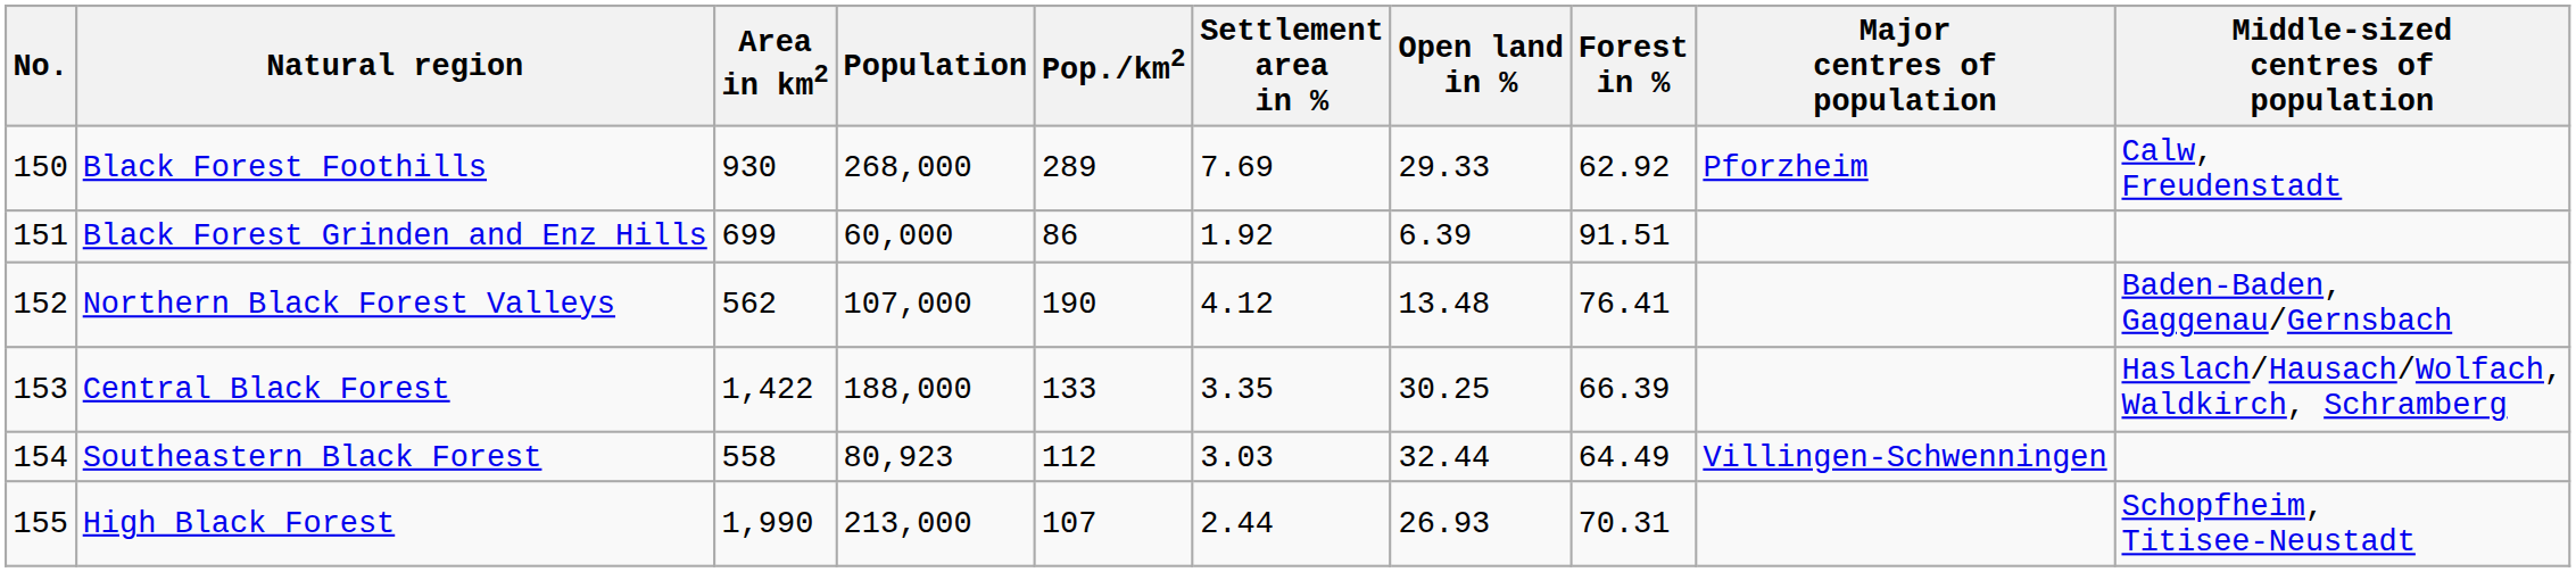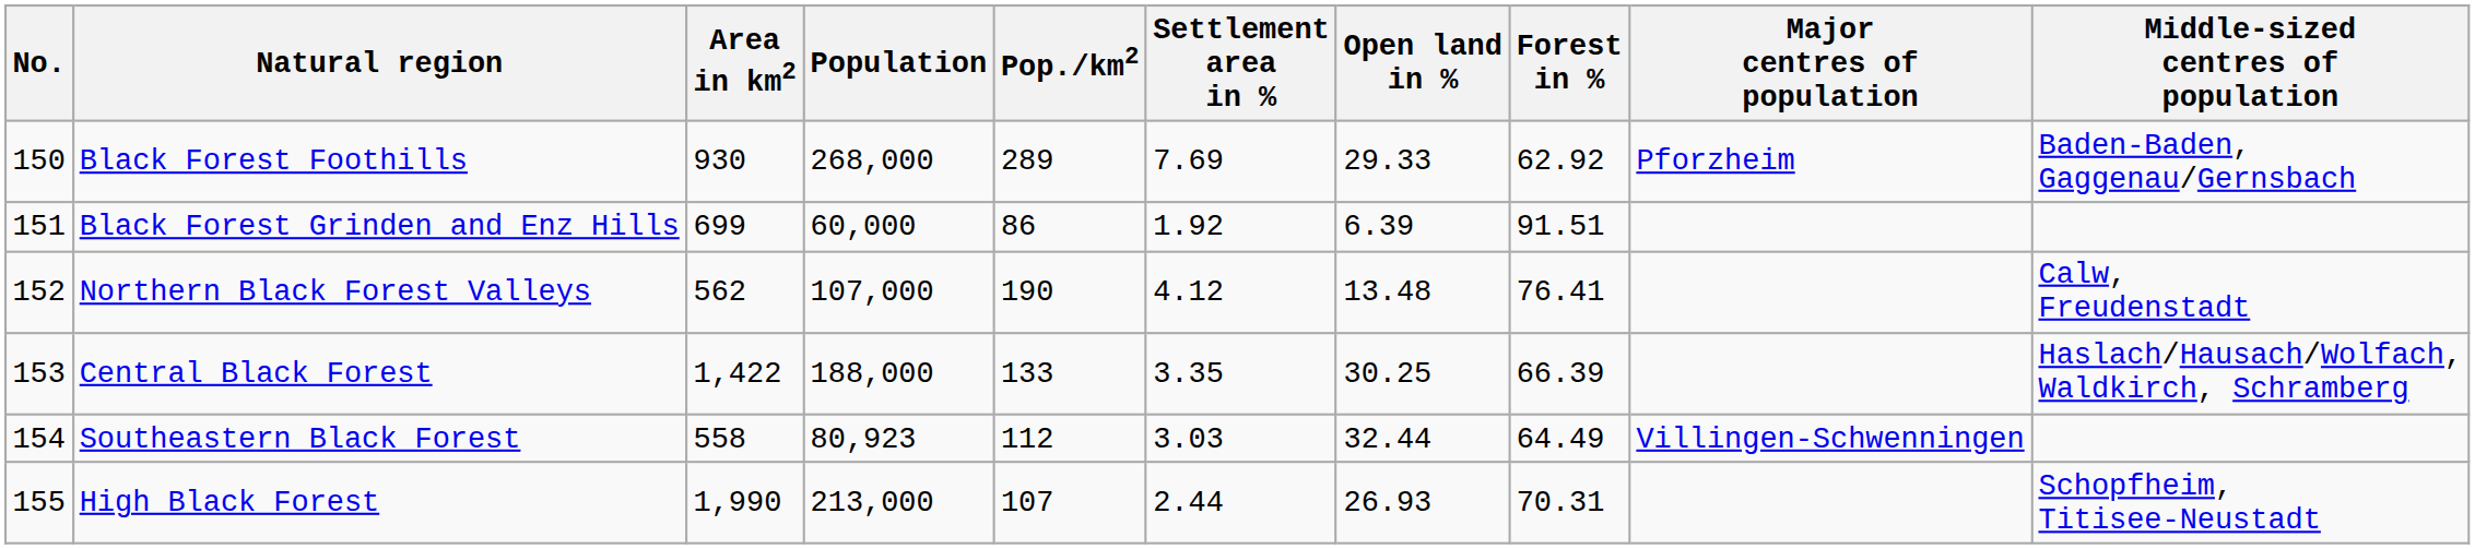 <table class="wikitable sortable">
 <tr>
 <th>No.</th>
 <th>Natural region</th>
 <th>Area<br>in km<sup>2</sup></th>
 <th>Population</th>
 <th>Pop./km<sup>2</sup></th>
 <th>Settlement<br>area<br>in %</th>
 <th>Open land<br>in %</th>
 <th>Forest<br>in %</th>
 <th>Major<br>centres of<br>population</th>
 <th>Middle-sized<br>centres of<br>population</th>
 </tr>
 <tr>
 <td>150</td>
 <td><a href='#'>Black Forest Foothills</a></td>
 <td>930</td>
 <td>268,000</td>
 <td>289</td>
 <td>7.69</td>
 <td>29.33</td>
 <td>62.92</td>
 <td><a href='#'>Pforzheim</a></td>
-<td><a href='#'>Calw</a>,<br><a href='#'>Freudenstadt</a></td>
+<td><a href='#'>Baden-Baden</a>,<br><a href='#'>Gaggenau</a>/<a href='#'>Gernsbach</a></td>
 </tr>
 <tr>
 <td>151</td>
 <td><a href='#'>Black Forest Grinden and Enz Hills</a></td>
 <td>699</td>
 <td>60,000</td>
 <td>86</td>
 <td>1.92</td>
 <td>6.39</td>
 <td>91.51</td>
 <td></td>
 <td></td>
 </tr>
 <tr>
 <td>152</td>
 <td><a href='#'>Northern Black Forest Valleys</a></td>
 <td>562</td>
 <td>107,000</td>
 <td>190</td>
 <td>4.12</td>
 <td>13.48</td>
 <td>76.41</td>
 <td></td>
-<td><a href='#'>Baden-Baden</a>,<br><a href='#'>Gaggenau</a>/<a href='#'>Gernsbach</a></td>
+<td><a href='#'>Calw</a>,<br><a href='#'>Freudenstadt</a></td>
 </tr>
 <tr>
 <td>153</td>
 <td><a href='#'>Central Black Forest</a></td>
 <td>1,422</td>
 <td>188,000</td>
 <td>133</td>
 <td>3.35</td>
 <td>30.25</td>
 <td>66.39</td>
 <td></td>
 <td><a href='#'>Haslach</a>/<a href='#'>Hausach</a>/<a href='#'>Wolfach</a>,<br><a href='#'>Waldkirch</a>, <a href='#'>Schramberg</a></td>
 </tr>
 <tr>
 <td>154</td>
 <td><a href='#'>Southeastern Black Forest</a></td>
 <td>558</td>
 <td>80,923</td>
 <td>112</td>
 <td>3.03</td>
 <td>32.44</td>
 <td>64.49</td>
 <td><a href='#'>Villingen-Schwenningen</a></td>
 <td></td>
 </tr>
 <tr>
 <td>155</td>
 <td><a href='#'>High Black Forest</a></td>
 <td>1,990</td>
 <td>213,000</td>
 <td>107</td>
 <td>2.44</td>
 <td>26.93</td>
 <td>70.31</td>
 <td></td>
 <td><a href='#'>Schopfheim</a>,<br><a href='#'>Titisee-Neustadt</a></td>
 </tr>
 </table>
